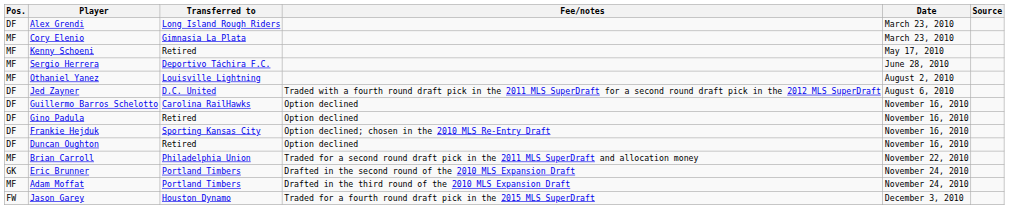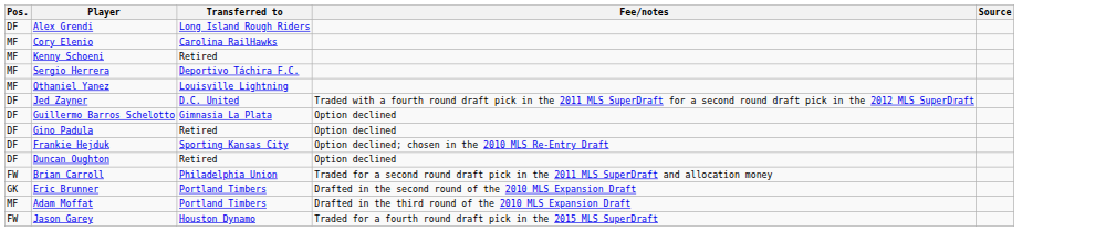 <table class="wikitable sortable" style="text-align: left">
 <tr>
 <th><strong>Pos.</strong></th>
 <th><strong>Player</strong></th>
 <th><strong>Transferred to</strong></th>
 <th><strong>Fee/notes</strong></th>
-<th><strong>Date</strong></th>
 <th><strong>Source</strong></th>
 </tr>
 <tr>
 <td>DF</td>
 <td> <a href='#'>Alex Grendi</a></td>
 <td> <a href='#'>Long Island Rough Riders</a></td>
 <td></td>
-<td>March 23, 2010</td>
 <td align=center></td>
 </tr>
 <tr>
 <td>MF</td>
 <td> <a href='#'>Cory Elenio</a></td>
-<td> <a href='#'>Gimnasia La Plata</a></td>
+<td> <a href='#'>Carolina RailHawks</a></td>
 <td></td>
-<td>March 23, 2010</td>
 <td align=center></td>
 </tr>
 <tr>
 <td>MF</td>
 <td> <a href='#'>Kenny Schoeni</a></td>
 <td>Retired</td>
 <td></td>
-<td>May 17, 2010</td>
 <td align=center></td>
 </tr>
 <tr>
 <td>MF</td>
 <td> <a href='#'>Sergio Herrera</a></td>
 <td> <a href='#'>Deportivo Táchira F.C.</a></td>
 <td></td>
-<td>June 28, 2010</td>
 <td align=center></td>
 </tr>
 <tr>
 <td>MF</td>
 <td> <a href='#'>Othaniel Yanez</a></td>
 <td> <a href='#'>Louisville Lightning</a></td>
 <td></td>
-<td>August 2, 2010</td>
 <td align=center></td>
 </tr>
 <tr>
 <td>DF</td>
 <td> <a href='#'>Jed Zayner</a></td>
 <td> <a href='#'>D.C. United</a></td>
 <td>Traded with a fourth round draft pick in the <a href='#'>2011 MLS SuperDraft</a> for a second round draft pick in the <a href='#'>2012 MLS SuperDraft</a></td>
-<td>August 6, 2010</td>
 <td align=center></td>
 </tr>
 <tr>
 <td>DF</td>
 <td> <a href='#'>Guillermo Barros Schelotto</a></td>
-<td> <a href='#'>Carolina RailHawks</a></td>
+<td> <a href='#'>Gimnasia La Plata</a></td>
 <td>Option declined</td>
-<td>November 16, 2010</td>
 <td align=center></td>
 </tr>
 <tr>
 <td>DF</td>
 <td> <a href='#'>Gino Padula</a></td>
 <td>Retired</td>
 <td>Option declined</td>
-<td>November 16, 2010</td>
 <td align=center></td>
 </tr>
 <tr>
 <td>DF</td>
 <td> <a href='#'>Frankie Hejduk</a></td>
 <td> <a href='#'>Sporting Kansas City</a></td>
 <td>Option declined; chosen in the <a href='#'>2010 MLS Re-Entry Draft</a></td>
-<td>November 16, 2010</td>
 <td align=center></td>
 </tr>
 <tr>
 <td>DF</td>
 <td> <a href='#'>Duncan Oughton</a></td>
 <td>Retired</td>
 <td>Option declined</td>
-<td>November 16, 2010</td>
 <td align=center></td>
 </tr>
 <tr>
-<td>MF</td>
+<td>FW</td>
 <td> <a href='#'>Brian Carroll</a></td>
 <td> <a href='#'>Philadelphia Union</a></td>
 <td>Traded for a second round draft pick in the <a href='#'>2011 MLS SuperDraft</a> and allocation money</td>
-<td>November 22, 2010</td>
 <td align=center></td>
 </tr>
 <tr>
 <td>GK</td>
 <td> <a href='#'>Eric Brunner</a></td>
 <td> <a href='#'>Portland Timbers</a></td>
 <td>Drafted in the second round of the <a href='#'>2010 MLS Expansion Draft</a></td>
-<td>November 24, 2010</td>
 <td align=center></td>
 </tr>
 <tr>
 <td>MF</td>
 <td> <a href='#'>Adam Moffat</a></td>
 <td> <a href='#'>Portland Timbers</a></td>
 <td>Drafted in the third round of the <a href='#'>2010 MLS Expansion Draft</a></td>
-<td>November 24, 2010</td>
 <td align=center></td>
 </tr>
 <tr>
 <td>FW</td>
 <td> <a href='#'>Jason Garey</a></td>
 <td> <a href='#'>Houston Dynamo</a></td>
 <td>Traded for a fourth round draft pick in the <a href='#'>2015 MLS SuperDraft</a></td>
-<td>December 3, 2010</td>
 <td align=center></td>
 </tr>
 </table>
